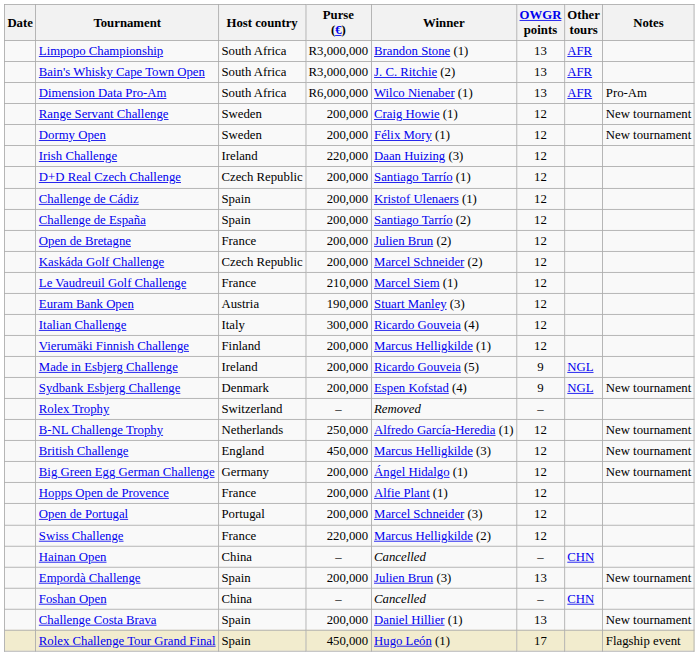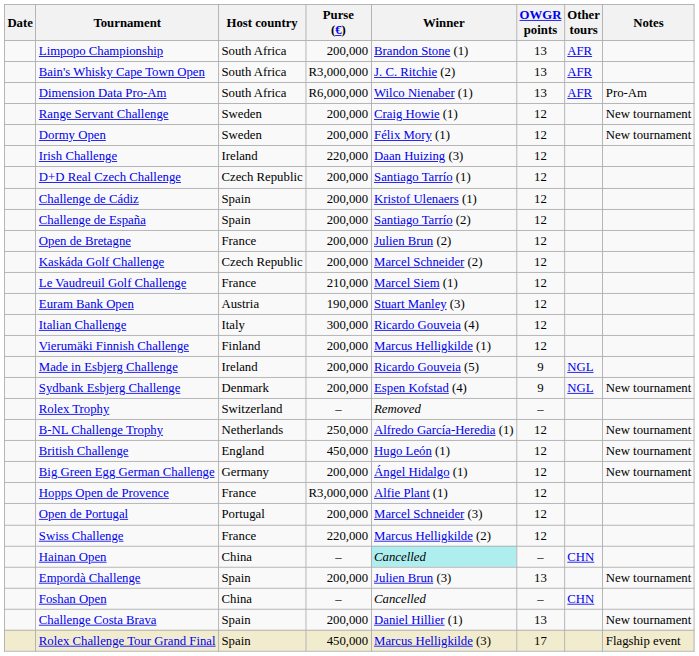 <table class="wikitable" style="font-size:95%">
 <tr>
 <th>Date</th>
 <th>Tournament</th>
 <th>Host country</th>
 <th>Purse<br>(<a href='#'>€</a>)</th>
 <th>Winner</th>
 <th><a href='#'>OWGR</a><br>points</th>
 <th>Other<br>tours</th>
 <th>Notes</th>
 </tr>
 <tr>
 <td></td>
 <td><a href='#'>Limpopo Championship</a></td>
 <td>South Africa</td>
-<td align=right>R3,000,000</td>
+<td align="right">200,000</td>
 <td> <a href='#'>Brandon Stone</a> (1)</td>
 <td align=center>13</td>
 <td><a href='#'>AFR</a></td>
 <td></td>
 </tr>
 <tr>
 <td></td>
 <td><a href='#'>Bain's Whisky Cape Town Open</a></td>
 <td>South Africa</td>
 <td align="right">R3,000,000</td>
 <td> <a href='#'>J. C. Ritchie</a> (2)</td>
 <td align=center>13</td>
 <td><a href='#'>AFR</a></td>
 <td></td>
 </tr>
 <tr>
 <td></td>
 <td><a href='#'>Dimension Data Pro-Am</a></td>
 <td>South Africa</td>
 <td align="right">R6,000,000</td>
 <td> <a href='#'>Wilco Nienaber</a> (1)</td>
 <td align=center>13</td>
 <td><a href='#'>AFR</a></td>
 <td>Pro-Am</td>
 </tr>
 <tr>
 <td></td>
 <td><a href='#'>Range Servant Challenge</a></td>
 <td>Sweden</td>
 <td align="right">200,000</td>
 <td> <a href='#'>Craig Howie</a> (1)</td>
 <td align=center>12</td>
 <td></td>
 <td>New tournament</td>
 </tr>
 <tr>
 <td></td>
 <td><a href='#'>Dormy Open</a></td>
 <td>Sweden</td>
 <td align="right">200,000</td>
 <td> <a href='#'>Félix Mory</a> (1)</td>
 <td align=center>12</td>
 <td></td>
 <td>New tournament</td>
 </tr>
 <tr>
 <td></td>
 <td><a href='#'>Irish Challenge</a></td>
 <td>Ireland</td>
 <td align="right">220,000</td>
 <td> <a href='#'>Daan Huizing</a> (3)</td>
 <td align=center>12</td>
 <td></td>
 <td></td>
 </tr>
 <tr>
 <td></td>
 <td><a href='#'>D+D Real Czech Challenge</a></td>
 <td>Czech Republic</td>
 <td align="right">200,000</td>
 <td> <a href='#'>Santiago Tarrío</a> (1)</td>
 <td align=center>12</td>
 <td></td>
 <td></td>
 </tr>
 <tr>
 <td></td>
 <td><a href='#'>Challenge de Cádiz</a></td>
 <td>Spain</td>
 <td align="right">200,000</td>
 <td> <a href='#'>Kristof Ulenaers</a> (1)</td>
 <td align=center>12</td>
 <td></td>
 <td></td>
 </tr>
 <tr>
 <td></td>
 <td><a href='#'>Challenge de España</a></td>
 <td>Spain</td>
 <td align="right">200,000</td>
 <td> <a href='#'>Santiago Tarrío</a> (2)</td>
 <td align=center>12</td>
 <td></td>
 <td></td>
 </tr>
 <tr>
 <td></td>
 <td><a href='#'>Open de Bretagne</a></td>
 <td>France</td>
 <td align="right">200,000</td>
 <td> <a href='#'>Julien Brun</a> (2)</td>
 <td align=center>12</td>
 <td></td>
 <td></td>
 </tr>
 <tr>
 <td></td>
 <td><a href='#'>Kaskáda Golf Challenge</a></td>
 <td>Czech Republic</td>
 <td align="right">200,000</td>
 <td> <a href='#'>Marcel Schneider</a> (2)</td>
 <td align=center>12</td>
 <td></td>
 <td></td>
 </tr>
 <tr>
 <td></td>
 <td><a href='#'>Le Vaudreuil Golf Challenge</a></td>
 <td>France</td>
 <td align="right">210,000</td>
 <td> <a href='#'>Marcel Siem</a> (1)</td>
 <td align=center>12</td>
 <td></td>
 <td></td>
 </tr>
 <tr>
 <td></td>
 <td><a href='#'>Euram Bank Open</a></td>
 <td>Austria</td>
 <td align="right">190,000</td>
 <td> <a href='#'>Stuart Manley</a> (3)</td>
 <td align=center>12</td>
 <td></td>
 <td></td>
 </tr>
 <tr>
 <td></td>
 <td><a href='#'>Italian Challenge</a></td>
 <td>Italy</td>
 <td align="right">300,000</td>
 <td> <a href='#'>Ricardo Gouveia</a> (4)</td>
 <td align=center>12</td>
 <td></td>
 <td></td>
 </tr>
 <tr>
 <td></td>
 <td><a href='#'>Vierumäki Finnish Challenge</a></td>
 <td>Finland</td>
 <td align="right">200,000</td>
 <td> <a href='#'>Marcus Helligkilde</a> (1)</td>
 <td align=center>12</td>
 <td></td>
 <td></td>
 </tr>
 <tr>
 <td></td>
 <td><a href='#'>Made in Esbjerg Challenge</a></td>
 <td>Ireland</td>
 <td align="right">200,000</td>
 <td> <a href='#'>Ricardo Gouveia</a> (5)</td>
 <td align=center>9</td>
 <td><a href='#'>NGL</a></td>
 <td></td>
 </tr>
 <tr>
 <td></td>
 <td><a href='#'>Sydbank Esbjerg Challenge</a></td>
 <td>Denmark</td>
 <td align="right">200,000</td>
 <td> <a href='#'>Espen Kofstad</a> (4)</td>
 <td align=center>9</td>
 <td><a href='#'>NGL</a></td>
 <td>New tournament</td>
 </tr>
 <tr>
 <td><s></s></td>
 <td><a href='#'>Rolex Trophy</a></td>
 <td>Switzerland</td>
 <td align="center">–</td>
 <td><em>Removed</em></td>
 <td align=center>–</td>
 <td></td>
 <td></td>
 </tr>
 <tr>
 <td></td>
 <td><a href='#'>B-NL Challenge Trophy</a></td>
 <td>Netherlands</td>
 <td align="right">250,000</td>
 <td> <a href='#'>Alfredo García-Heredia</a> (1)</td>
 <td align=center>12</td>
 <td></td>
 <td>New tournament</td>
 </tr>
 <tr>
 <td></td>
 <td><a href='#'>British Challenge</a></td>
 <td>England</td>
 <td align="right">450,000</td>
-<td> <a href='#'>Marcus Helligkilde</a> (3)</td>
+<td> <a href='#'>Hugo León</a> (1)</td>
 <td align=center>12</td>
 <td></td>
 <td>New tournament</td>
 </tr>
 <tr>
 <td></td>
 <td><a href='#'>Big Green Egg German Challenge</a></td>
 <td>Germany</td>
 <td align="right">200,000</td>
 <td> <a href='#'>Ángel Hidalgo</a> (1)</td>
 <td align=center>12</td>
 <td></td>
 <td>New tournament</td>
 </tr>
 <tr>
 <td></td>
 <td><a href='#'>Hopps Open de Provence</a></td>
 <td>France</td>
-<td align="right">200,000</td>
+<td align=right>R3,000,000</td>
 <td> <a href='#'>Alfie Plant</a> (1)</td>
 <td align=center>12</td>
 <td></td>
 <td></td>
 </tr>
 <tr>
 <td></td>
 <td><a href='#'>Open de Portugal</a></td>
 <td>Portugal</td>
 <td align="right">200,000</td>
 <td> <a href='#'>Marcel Schneider</a> (3)</td>
 <td align=center>12</td>
 <td></td>
 <td></td>
 </tr>
 <tr>
 <td></td>
 <td><a href='#'>Swiss Challenge</a></td>
 <td>France</td>
 <td align="right">220,000</td>
 <td> <a href='#'>Marcus Helligkilde</a> (2)</td>
 <td align=center>12</td>
 <td></td>
 <td></td>
 </tr>
 <tr>
 <td><s></s></td>
 <td><a href='#'>Hainan Open</a></td>
 <td>China</td>
 <td align="center">–</td>
-<td><em>Cancelled</em></td>
+<td style="background: paleturquoise;"><em>Cancelled</em></td>
 <td align=center>–</td>
 <td><a href='#'>CHN</a></td>
 <td></td>
 </tr>
 <tr>
 <td></td>
 <td><a href='#'>Empordà Challenge</a></td>
 <td>Spain</td>
 <td align="right">200,000</td>
 <td> <a href='#'>Julien Brun</a> (3)</td>
 <td align=center>13</td>
 <td></td>
 <td>New tournament</td>
 </tr>
 <tr>
 <td><s></s></td>
 <td><a href='#'>Foshan Open</a></td>
 <td>China</td>
 <td align="center">–</td>
 <td><em>Cancelled</em></td>
 <td align=center>–</td>
 <td><a href='#'>CHN</a></td>
 <td></td>
 </tr>
 <tr>
 <td></td>
 <td><a href='#'>Challenge Costa Brava</a></td>
 <td>Spain</td>
 <td align="right">200,000</td>
 <td> <a href='#'>Daniel Hillier</a> (1)</td>
 <td align=center>13</td>
 <td></td>
 <td>New tournament</td>
 </tr>
 <tr style="background:#f2ecce;">
 <td></td>
 <td><a href='#'>Rolex Challenge Tour Grand Final</a></td>
 <td>Spain</td>
 <td align="right">450,000</td>
-<td> <a href='#'>Hugo León</a> (1)</td>
+<td> <a href='#'>Marcus Helligkilde</a> (3)</td>
 <td align=center>17</td>
 <td></td>
 <td>Flagship event</td>
 </tr>
 </table>
